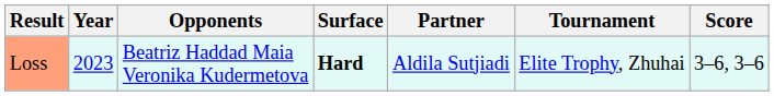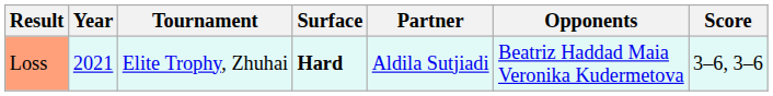 <table class="sortable wikitable">
 <tr>
 <th>Result</th>
 <th>Year</th>
-<th>Opponents</th>
+<th>Tournament</th>
 <th>Surface</th>
 <th>Partner</th>
-<th>Tournament</th>
+<th>Opponents</th>
 <th class="unsortable">Score</th>
 </tr>
 <tr style=background:#e2faf7>
 <td bgcolor=FFA07A>Loss</td>
-<td><a href='#'>2023</a></td>
-<td> <a href='#'>Beatriz Haddad Maia</a> <br>  <a href='#'>Veronika Kudermetova</a></td>
+<td><a href='#'>2021</a></td>
+<td><a href='#'>Elite Trophy</a>, Zhuhai</td>
 <td><strong>Hard</strong></td>
 <td> <a href='#'>Aldila Sutjiadi</a></td>
-<td><a href='#'>Elite Trophy</a>, Zhuhai</td>
+<td> <a href='#'>Beatriz Haddad Maia</a> <br>  <a href='#'>Veronika Kudermetova</a></td>
 <td>3–6, 3–6</td>
 </tr>
 </table>
